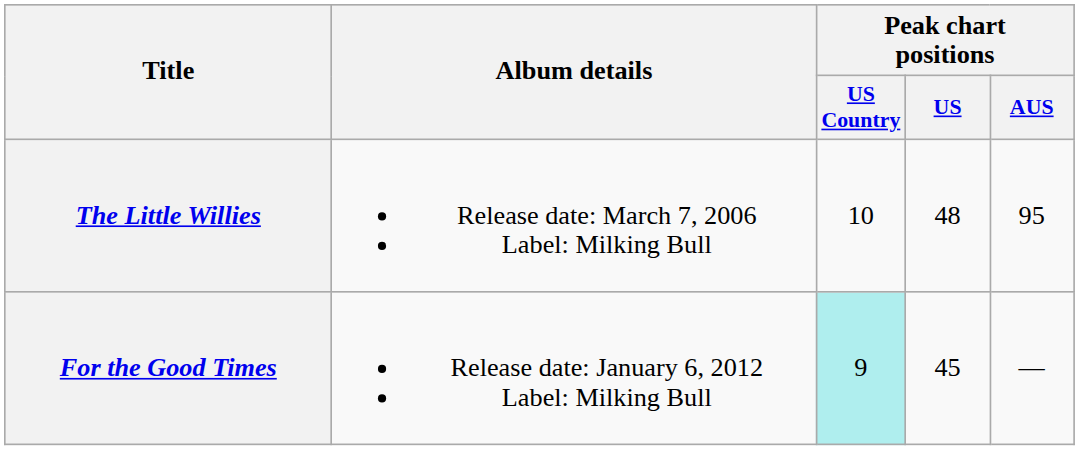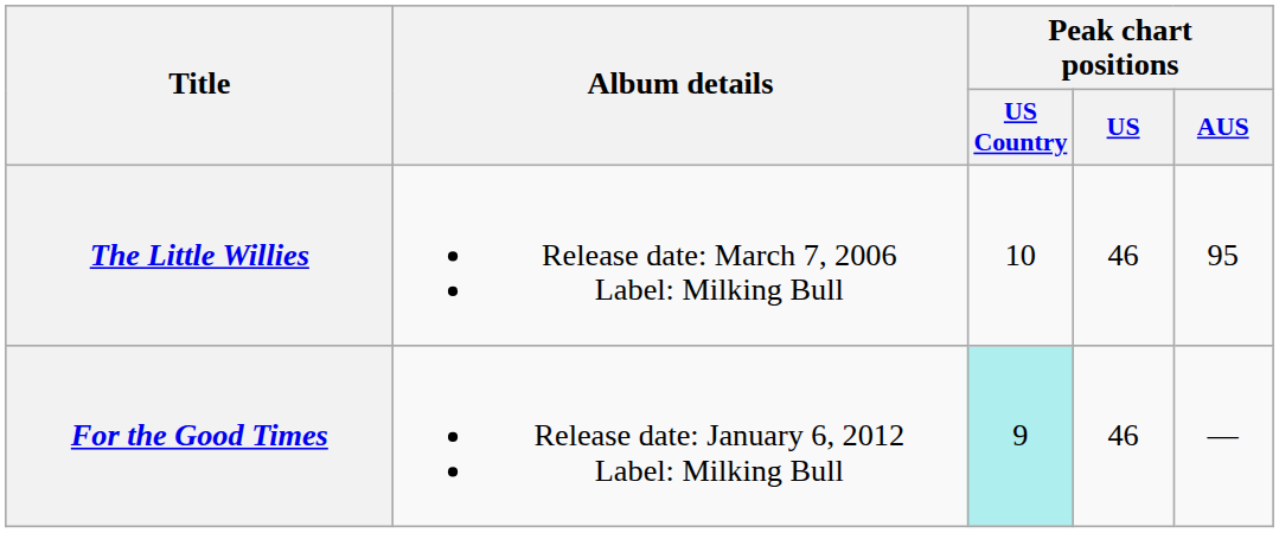 <table class="wikitable plainrowheaders" style="text-align:center;">
 <tr>
 <th rowspan="2" style="width:12em;">Title</th>
 <th rowspan="2" style="width:18em;">Album details</th>
 <th colspan="3">Peak chart<br>positions</th>
 </tr>
 <tr style="font-size:smaller;">
 <th width="45"><a href='#'>US Country</a></th>
 <th width="45"><a href='#'>US</a></th>
 <th width="45"><a href='#'>AUS</a><br></th>
 </tr>
 <tr>
 <th scope="row"><em><a href='#'>The Little Willies</a></em></th>
 <td><br><ul><li>Release date: March 7, 2006</li><li>Label: Milking Bull</li></ul></td>
 <td>10</td>
-<td>48</td>
+<td>46</td>
 <td>95</td>
 </tr>
 <tr>
 <th scope="row"><em><a href='#'>For the Good Times</a></em></th>
 <td><br><ul><li>Release date: January 6, 2012</li><li>Label: Milking Bull</li></ul></td>
 <td style="background: paleturquoise;">9</td>
-<td>45</td>
+<td>46</td>
 <td>—</td>
 </tr>
 </table>
